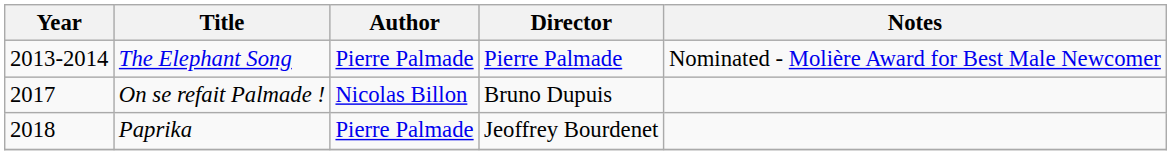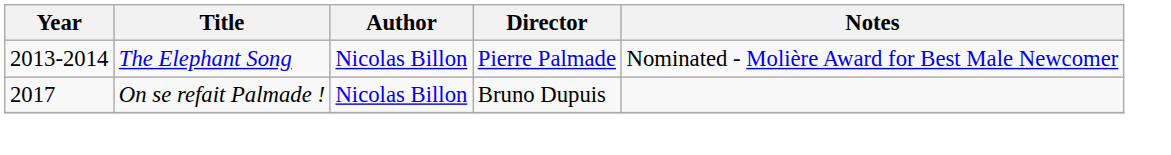 <table class="wikitable">
 <tr>
 <th>Year</th>
 <th>Title</th>
 <th>Author</th>
 <th>Director</th>
 <th>Notes</th>
 </tr>
 <tr>
 <td>2013-2014</td>
 <td><em><a href='#'>The Elephant Song</a></em></td>
-<td><a href='#'>Pierre Palmade</a></td>
+<td><a href='#'>Nicolas Billon</a></td>
 <td><a href='#'>Pierre Palmade</a></td>
 <td>Nominated - <a href='#'>Molière Award for Best Male Newcomer</a></td>
 </tr>
 <tr>
 <td>2017</td>
 <td><em>On se refait Palmade !</em></td>
 <td><a href='#'>Nicolas Billon</a></td>
 <td>Bruno Dupuis</td>
 <td></td>
 </tr>
 <tr>
-<td>2018</td>
-<td><em>Paprika</em></td>
-<td><a href='#'>Pierre Palmade</a></td>
-<td>Jeoffrey Bourdenet</td>
-<td></td>
-</tr>
-<tr>
 </tr>
 </table>
